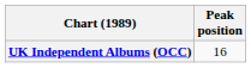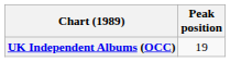 <table class="wikitable sortable plainrowheaders" style="text-align:center">
 <tr>
 <th scope="col">Chart (1989)</th>
 <th scope="col">Peak<br>position</th>
 </tr>
 <tr>
 <th scope="row"><a href='#'>UK Independent Albums</a> (<a href='#'>OCC</a>)</th>
-<td align="center">16</td>
+<td align="center">19</td>
 </tr>
 </table>
